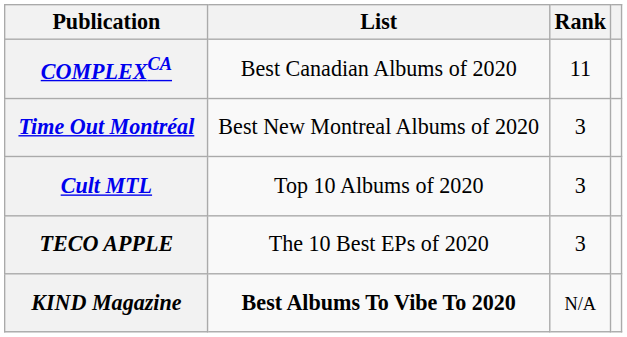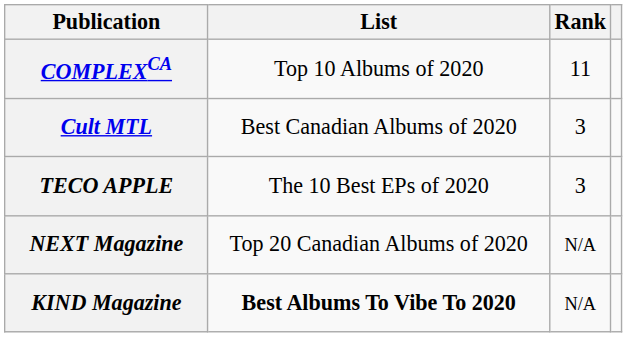 <table class="wikitable plainrowheaders">
 <tr>
 <th scope="col", style="width:140px;">Publication</th>
 <th scope="col", style="width:240px;">List</th>
 <th scope="col">Rank</th>
 <th scope="col" class="unsortable"></th>
 </tr>
 <tr>
 <th scope="row", style="height:35px;text-align:center;"><em><a href='#'>COMPLEX<sup>CA</sup></a></em></th>
-<td style="text-align:center;">Best Canadian Albums of 2020</td>
+<td style="text-align:center;">Top 10 Albums of 2020</td>
 <td style="text-align:center;">11</td>
 <td></td>
 </tr>
 <tr>
-<th scope="row", style="height:35px;text-align:center;"><em><a href='#'>Time Out Montréal</a></em></th>
-<td style="text-align:center;">Best New Montreal Albums of 2020</td>
-<td style="text-align:center;">3</td>
-<td></td>
-</tr>
-<tr>
 <th scope="row", style="height:35px;text-align:center;"><em><a href='#'>Cult MTL</a></em></th>
-<td style="text-align:center;">Top 10 Albums of 2020</td>
+<td style="text-align:center;">Best Canadian Albums of 2020</td>
 <td style="text-align:center;">3</td>
 <td></td>
 </tr>
 <tr>
 <th scope="row", style="height:35px;text-align:center;"><em>TECO APPLE</em></th>
 <td style="text-align:center;">The 10 Best EPs of 2020</td>
 <td style="text-align:center;">3</td>
 <td></td>
 </tr>
 <tr>
+<th scope="row", style="height:35px;text-align:center;"><em>NEXT Magazine</em></th>
+<td style="text-align:center;">Top 20 Canadian Albums of 2020</td>
+<td style="text-align:center;"><div><small>N/A</small></div></td>
+<td></td>
+</tr>
+<tr>
 <th scope="row", style="height:35px;text-align:center;"><em>KIND Magazine</em></th>
 <td style="text-align:center;"><strong>Best Albums To Vibe To 2020</strong></td>
 <td style="text-align:center;"><div><small>N/A</small></div></td>
 <td></td>
 </tr>
 </table>
